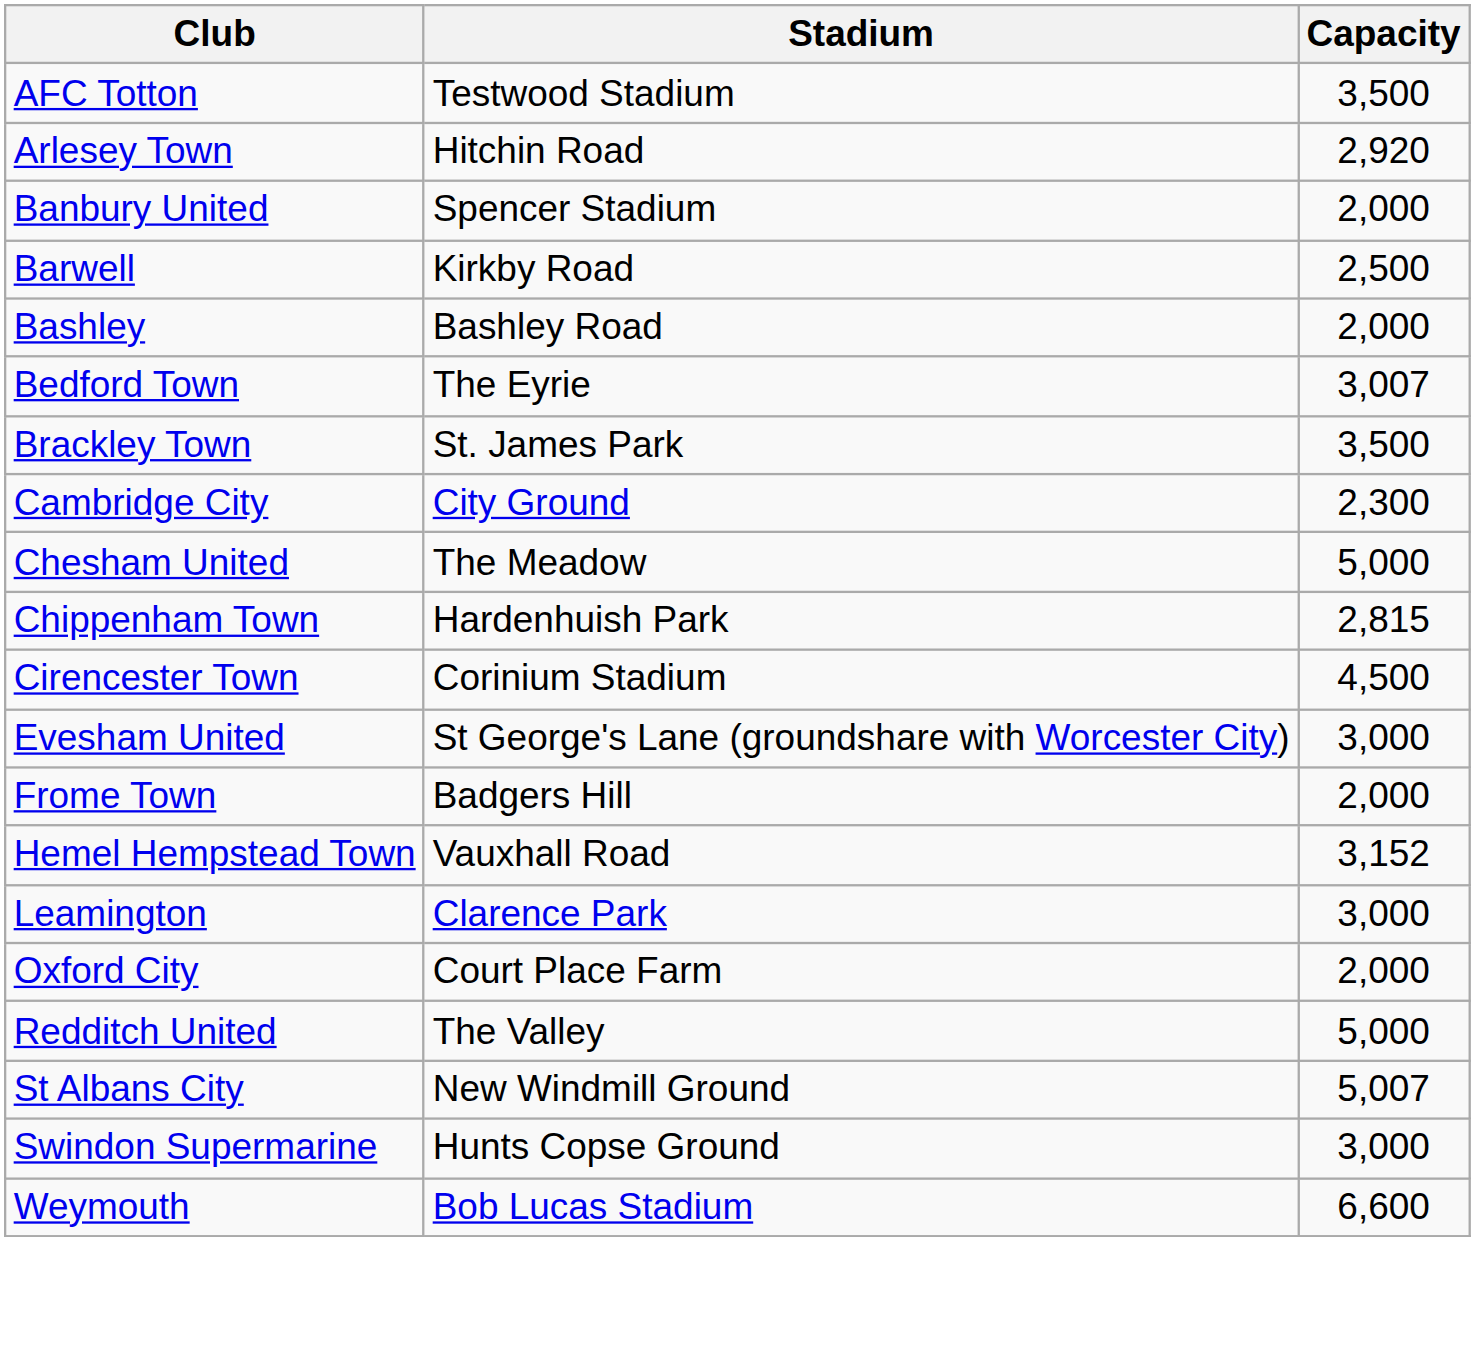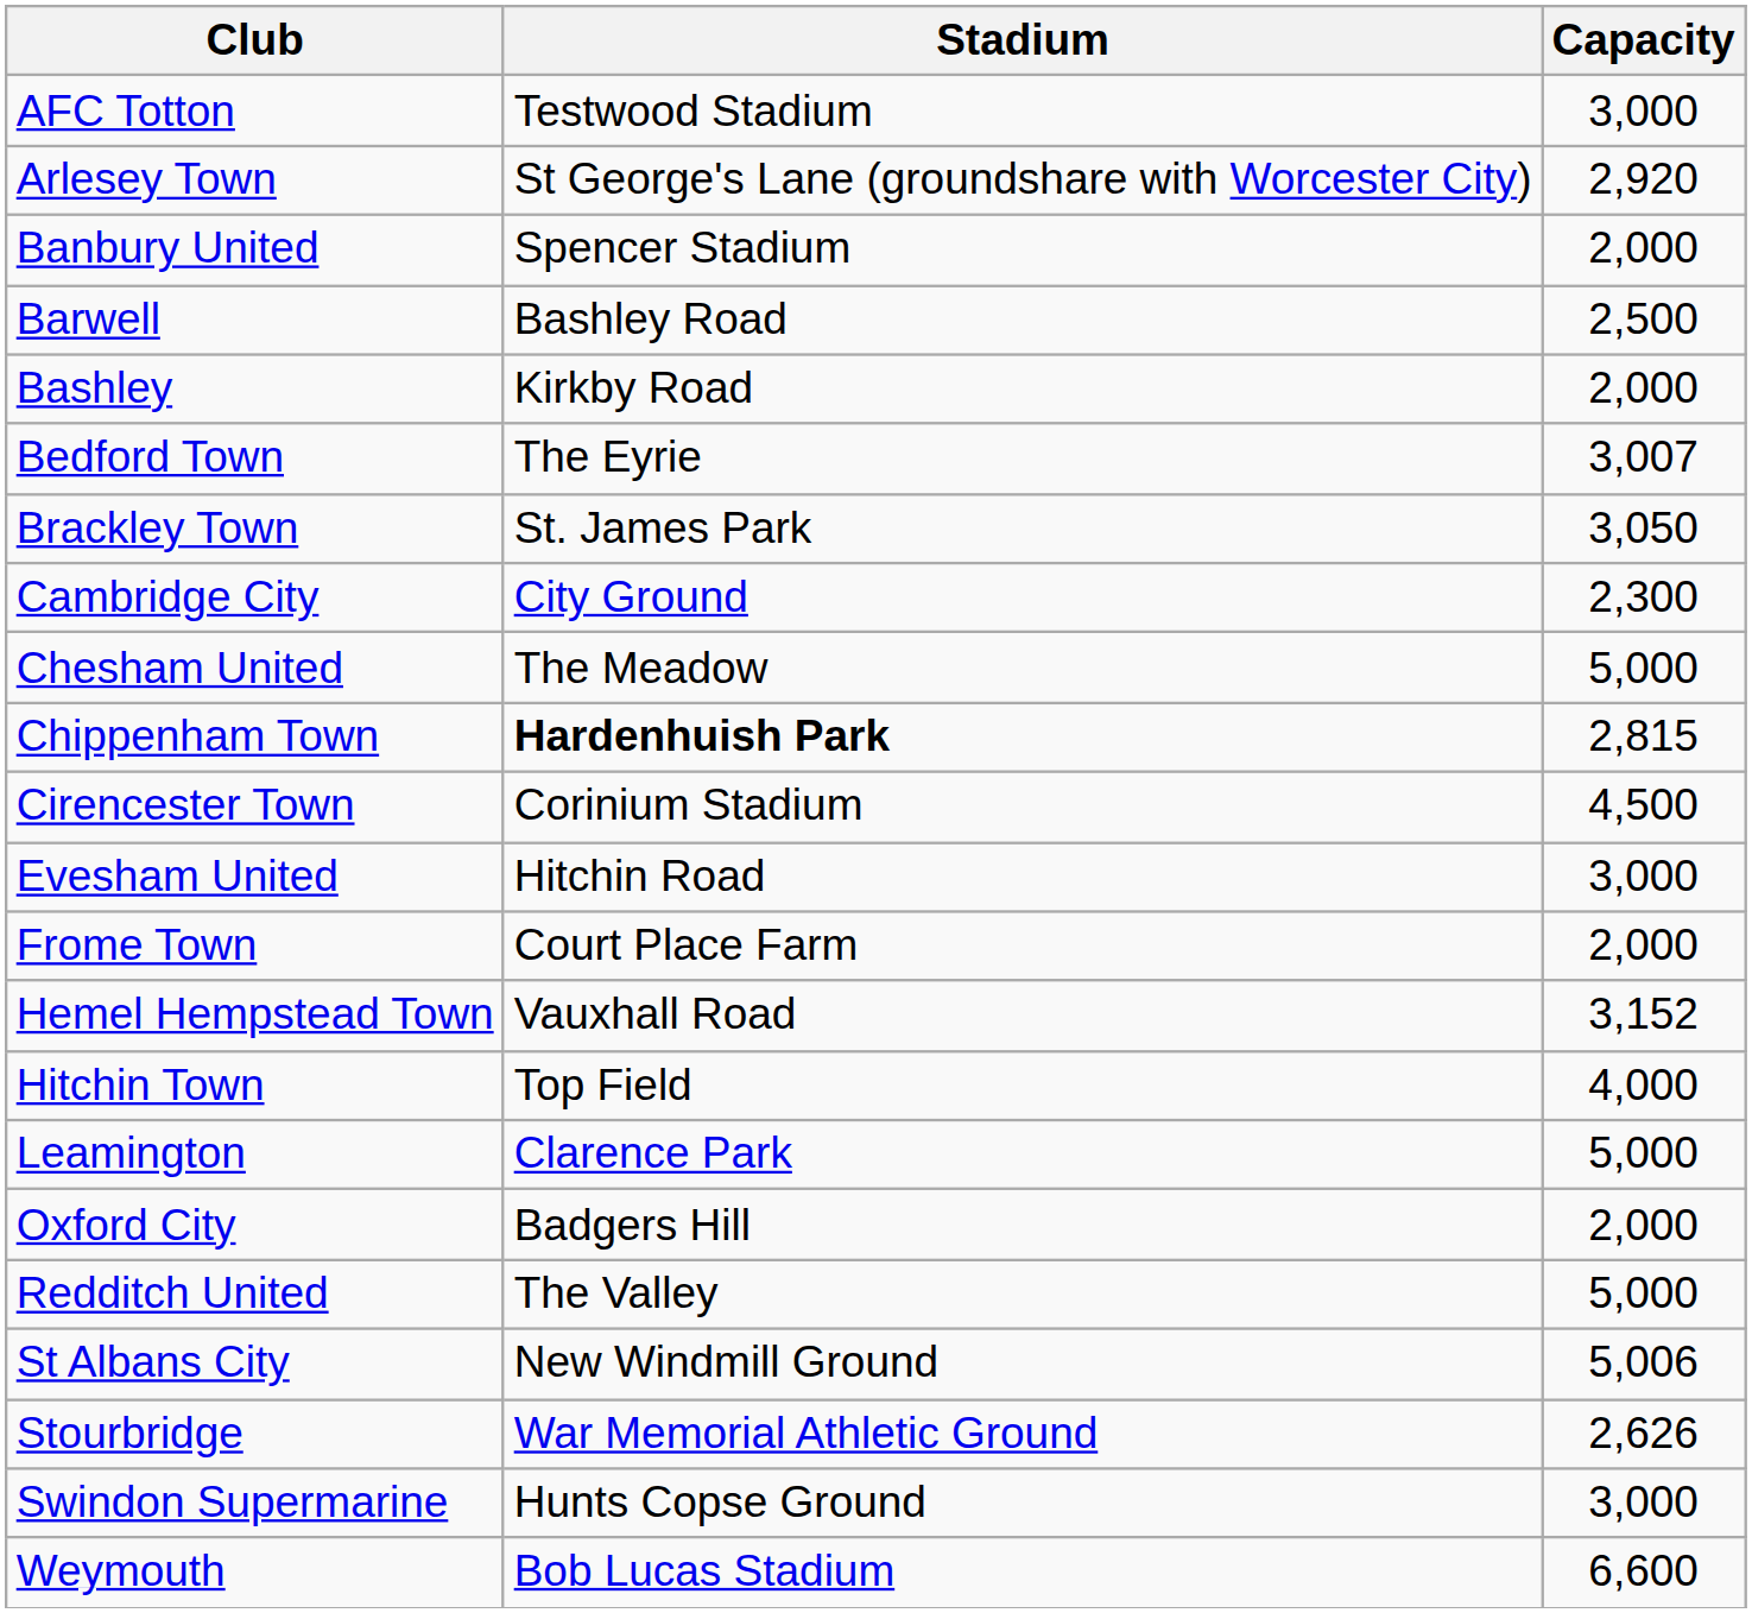 <table class="wikitable sortable">
 <tr>
 <th>Club</th>
 <th>Stadium</th>
 <th>Capacity</th>
 </tr>
 <tr>
 <td><a href='#'>AFC Totton</a></td>
 <td>Testwood Stadium</td>
-<td align="center">3,500</td>
+<td align="center">3,000</td>
 </tr>
 <tr>
 <td><a href='#'>Arlesey Town</a></td>
-<td>Hitchin Road</td>
+<td>St George's Lane (groundshare with <a href='#'>Worcester City</a>)</td>
 <td align="center">2,920</td>
 </tr>
 <tr>
 <td><a href='#'>Banbury United</a></td>
 <td>Spencer Stadium</td>
 <td align="center">2,000</td>
 </tr>
 <tr>
 <td><a href='#'>Barwell</a></td>
-<td>Kirkby Road</td>
+<td>Bashley Road</td>
 <td align="center">2,500</td>
 </tr>
 <tr>
 <td><a href='#'>Bashley</a></td>
-<td>Bashley Road</td>
+<td>Kirkby Road</td>
 <td align="center">2,000</td>
 </tr>
 <tr>
 <td><a href='#'>Bedford Town</a></td>
 <td>The Eyrie</td>
 <td align="center">3,007</td>
 </tr>
 <tr>
 <td><a href='#'>Brackley Town</a></td>
 <td>St. James Park</td>
-<td align="center">3,500</td>
+<td align="center">3,050</td>
 </tr>
 <tr>
 <td><a href='#'>Cambridge City</a></td>
 <td><a href='#'>City Ground</a></td>
 <td align="center">2,300</td>
 </tr>
 <tr>
 <td><a href='#'>Chesham United</a></td>
 <td>The Meadow</td>
 <td align="center">5,000</td>
 </tr>
 <tr>
 <td><a href='#'>Chippenham Town</a></td>
-<td>Hardenhuish Park</td>
+<td><strong>Hardenhuish Park</strong></td>
 <td align="center">2,815</td>
 </tr>
 <tr>
 <td><a href='#'>Cirencester Town</a></td>
 <td>Corinium Stadium</td>
 <td align="center">4,500</td>
 </tr>
 <tr>
 <td><a href='#'>Evesham United</a></td>
-<td>St George's Lane (groundshare with <a href='#'>Worcester City</a>)</td>
+<td>Hitchin Road</td>
 <td align="center">3,000</td>
 </tr>
 <tr>
 <td><a href='#'>Frome Town</a></td>
-<td>Badgers Hill</td>
+<td>Court Place Farm</td>
 <td align="center">2,000</td>
 </tr>
 <tr>
 <td><a href='#'>Hemel Hempstead Town</a></td>
 <td>Vauxhall Road</td>
 <td align="center">3,152</td>
 </tr>
 <tr>
+<td><a href='#'>Hitchin Town</a></td>
+<td>Top Field</td>
+<td align="center">4,000</td>
+</tr>
+<tr>
 <td><a href='#'>Leamington</a></td>
 <td><a href='#'>Clarence Park</a></td>
-<td align="center">3,000</td>
+<td align="center">5,000</td>
 </tr>
 <tr>
 <td><a href='#'>Oxford City</a></td>
-<td>Court Place Farm</td>
+<td>Badgers Hill</td>
 <td align="center">2,000</td>
 </tr>
 <tr>
 <td><a href='#'>Redditch United</a></td>
 <td>The Valley</td>
 <td align="center">5,000</td>
 </tr>
 <tr>
 <td><a href='#'>St Albans City</a></td>
 <td>New Windmill Ground</td>
-<td align="center">5,007</td>
+<td align="center">5,006</td>
+</tr>
+<tr>
+<td><a href='#'>Stourbridge</a></td>
+<td><a href='#'>War Memorial Athletic Ground</a></td>
+<td align="center">2,626</td>
 </tr>
 <tr>
 <td><a href='#'>Swindon Supermarine</a></td>
 <td>Hunts Copse Ground</td>
 <td align="center">3,000</td>
 </tr>
 <tr>
 <td><a href='#'>Weymouth</a></td>
 <td><a href='#'>Bob Lucas Stadium</a></td>
 <td align="center">6,600</td>
 </tr>
 <tr>
 </tr>
 </table>
